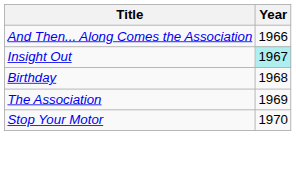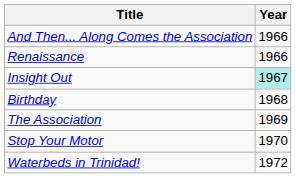 <table class="wikitable sortable">
 <tr>
 <th>Title</th>
 <th>Year</th>
 </tr>
 <tr>
 <td><em><a href='#'>And Then... Along Comes the Association</a></em></td>
+<td>1966</td>
+</tr>
+<tr>
+<td><em><a href='#'>Renaissance</a></em></td>
 <td>1966</td>
 </tr>
 <tr>
 <td><em><a href='#'>Insight Out</a></em></td>
 <td style="background: paleturquoise;">1967</td>
 </tr>
 <tr>
 <td><em><a href='#'>Birthday</a></em></td>
 <td>1968</td>
 </tr>
 <tr>
 <td><em><a href='#'>The Association</a></em></td>
 <td>1969</td>
 </tr>
 <tr>
 <td><em><a href='#'>Stop Your Motor</a></em></td>
 <td>1970</td>
 </tr>
+<tr>
+<td><em><a href='#'>Waterbeds in Trinidad!</a></em></td>
+<td>1972</td>
+</tr>
 </table>
